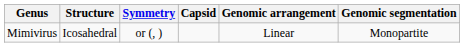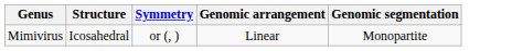 <table class="wikitable" style="text-align:center">
 <tr>
 <th>Genus</th>
 <th>Structure</th>
 <th><a href='#'>Symmetry</a></th>
-<th>Capsid</th>
 <th>Genomic arrangement</th>
 <th>Genomic segmentation</th>
 </tr>
 <tr>
 <td>Mimivirus</td>
 <td>Icosahedral</td>
 <td> or  (, )</td>
-<td></td>
 <td>Linear</td>
 <td>Monopartite</td>
 </tr>
 </table>
